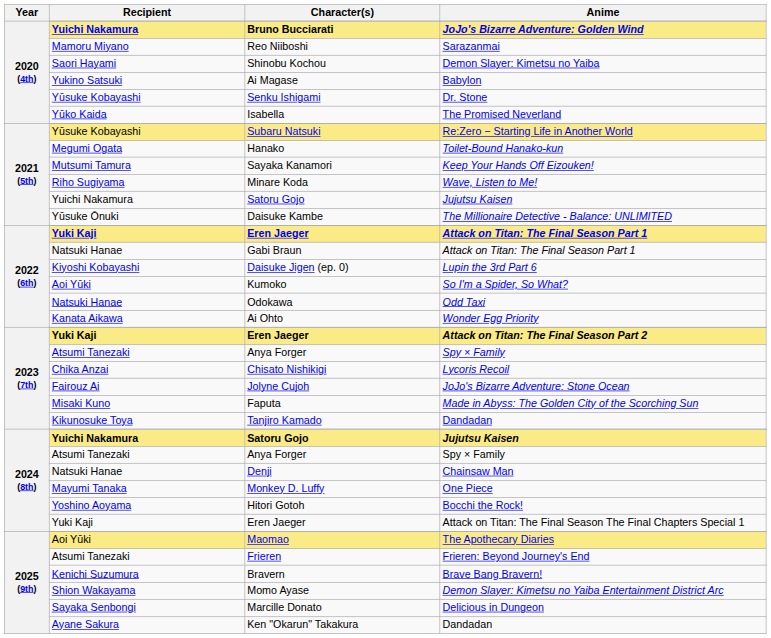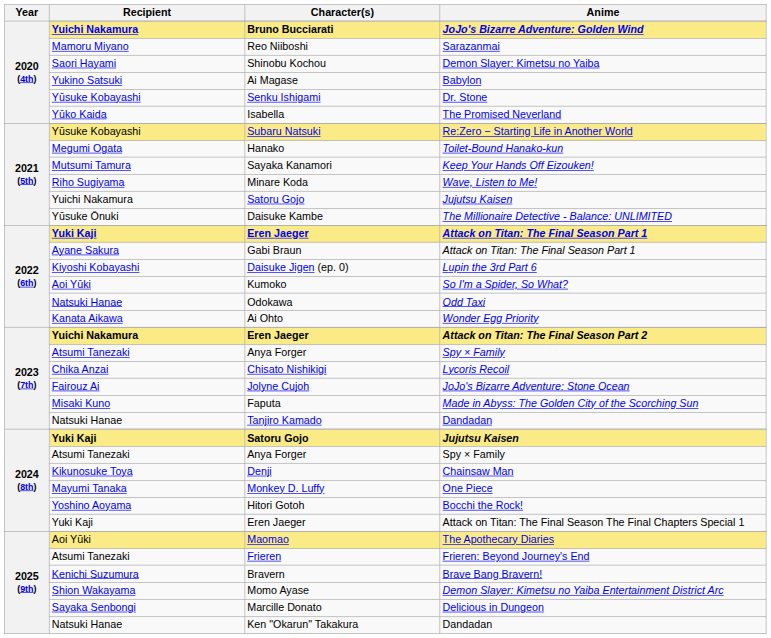 <table class="wikitable" style="width:90%;">
 <tr>
 <th style="width:3%;">Year</th>
 <th style="width:15%;">Recipient</th>
 <th style="width:15%;">Character(s)</th>
 <th style="width:25%;">Anime</th>
 </tr>
 <tr>
 <th rowspan="7" style="text-align:center;">2020 <br><small>(<a href='#'>4th</a>)</small><br></th>
 </tr>
 <tr style="background:#FAEB86;">
 <td><strong><a href='#'>Yuichi Nakamura</a></strong></td>
 <td><strong>Bruno Bucciarati</strong></td>
 <td><strong><em><a href='#'>JoJo's Bizarre Adventure: Golden Wind</a><em> <strong></td>
 </tr>
 <tr>
 <td><a href='#'>Mamoru Miyano</a></td>
 <td>Reo Niiboshi</td>
 <td></em><a href='#'>Sarazanmai</a><em></td>
 </tr>
 <tr>
 <td><a href='#'>Saori Hayami</a></td>
 <td>Shinobu Kochou</td>
 <td></em><a href='#'>Demon Slayer: Kimetsu no Yaiba</a><em></td>
 </tr>
 <tr>
 <td><a href='#'>Yukino Satsuki</a></td>
 <td>Ai Magase</td>
 <td></em><a href='#'>Babylon</a><em></td>
 </tr>
 <tr>
 <td><a href='#'>Yūsuke Kobayashi</a></td>
 <td><a href='#'>Senku Ishigami</a></td>
 <td></em><a href='#'>Dr. Stone</a><em></td>
 </tr>
 <tr>
 <td><a href='#'>Yūko Kaida</a></td>
 <td>Isabella</td>
 <td></em><a href='#'>The Promised Neverland</a><em></td>
 </tr>
 <tr>
 <th rowspan="7" style="text-align:center;">2021<br><small>(<a href='#'>5th</a>)</small><br></th>
 </tr>
 <tr style="background:#FAEB86;">
 <td></strong>Yūsuke Kobayashi<strong></td>
 <td></strong><a href='#'>Subaru Natsuki</a><strong></td>
 <td></em></strong><a href='#'>Re:Zero − Starting Life in Another World</a></em> </strong></td>
 </tr>
 <tr>
 <td><a href='#'>Megumi Ogata</a></td>
 <td>Hanako</td>
 <td><em><a href='#'>Toilet-Bound Hanako-kun</a></em></td>
 </tr>
 <tr>
 <td><a href='#'>Mutsumi Tamura</a></td>
 <td>Sayaka Kanamori</td>
 <td><em><a href='#'>Keep Your Hands Off Eizouken!</a></em></td>
 </tr>
 <tr>
 <td><a href='#'>Riho Sugiyama</a></td>
 <td>Minare Koda</td>
 <td><em><a href='#'>Wave, Listen to Me!</a></em></td>
 </tr>
 <tr>
 <td>Yuichi Nakamura</td>
 <td><a href='#'>Satoru Gojo</a></td>
 <td><em><a href='#'>Jujutsu Kaisen</a></em></td>
 </tr>
 <tr>
 <td>Yūsuke Ōnuki</td>
 <td>Daisuke Kambe</td>
 <td><em><a href='#'>The Millionaire Detective - Balance: UNLIMITED</a></em></td>
 </tr>
 <tr>
 <th rowspan="7" style="text-align:center;">2022<br><small>(<a href='#'>6th</a>)</small><br></th>
 </tr>
 <tr style="background:#FAEB86;">
 <td><strong><a href='#'>Yuki Kaji</a></strong></td>
 <td><strong><a href='#'>Eren Jaeger</a></strong></td>
 <td><strong><em><a href='#'>Attack on Titan: The Final Season Part 1</a></em></strong></td>
 </tr>
 <tr>
-<td>Natsuki Hanae</td>
+<td><a href='#'>Ayane Sakura</a></td>
 <td>Gabi Braun</td>
 <td><em>Attack on Titan: The Final Season Part 1</em></td>
 </tr>
 <tr>
 <td><a href='#'>Kiyoshi Kobayashi</a></td>
 <td><a href='#'>Daisuke Jigen</a> (ep. 0)</td>
 <td><em><a href='#'>Lupin the 3rd Part 6</a></em></td>
 </tr>
 <tr>
 <td><a href='#'>Aoi Yūki</a></td>
 <td>Kumoko</td>
 <td><em><a href='#'>So I'm a Spider, So What?</a></em></td>
 </tr>
 <tr>
 <td><a href='#'>Natsuki Hanae</a></td>
 <td>Odokawa</td>
 <td><em><a href='#'>Odd Taxi</a></em></td>
 </tr>
 <tr>
 <td><a href='#'>Kanata Aikawa</a></td>
 <td>Ai Ohto</td>
 <td><em><a href='#'>Wonder Egg Priority</a></em></td>
 </tr>
 <tr>
 <th rowspan="7" style="text-align:center;">2023<br><small>(<a href='#'>7th</a>)</small><br></th>
 </tr>
 <tr style="background:#FAEB86;">
-<td><strong>Yuki Kaji</strong></td>
+<td><strong>Yuichi Nakamura</strong></td>
 <td><strong>Eren Jaeger</strong></td>
 <td><strong><em>Attack on Titan: The Final Season Part 2</em></strong></td>
 </tr>
 <tr>
 <td><a href='#'>Atsumi Tanezaki</a></td>
 <td>Anya Forger</td>
 <td><em><a href='#'>Spy × Family</a></em></td>
 </tr>
 <tr>
 <td><a href='#'>Chika Anzai</a></td>
 <td><a href='#'>Chisato Nishikigi</a></td>
 <td><em><a href='#'>Lycoris Recoil</a></em></td>
 </tr>
 <tr>
 <td><a href='#'>Fairouz Ai</a></td>
 <td><a href='#'>Jolyne Cujoh</a></td>
 <td><em><a href='#'>JoJo's Bizarre Adventure: Stone Ocean</a></em></td>
 </tr>
 <tr>
 <td><a href='#'>Misaki Kuno</a></td>
 <td>Faputa</td>
 <td><em><a href='#'>Made in Abyss: The Golden City of the Scorching Sun</a></em></td>
 </tr>
 <tr>
-<td><a href='#'>Kikunosuke Toya</a></td>
+<td>Natsuki Hanae</td>
 <td><a href='#'>Tanjiro Kamado</a></td>
 <td></em><a href='#'>Dandadan</a><em></td>
 </tr>
 <tr>
 <th rowspan="7" style="text-align:center;">2024<br><small>(<a href='#'>8th</a>)</small><br></th>
 </tr>
 <tr style="background:#FAEB86;">
-<td><strong>Yuichi Nakamura</strong></td>
+<td><strong>Yuki Kaji</strong></td>
 <td><strong>Satoru Gojo</strong></td>
 <td><strong><em>Jujutsu Kaisen<em> <strong></td>
 </tr>
 <tr>
 <td>Atsumi Tanezaki</td>
 <td>Anya Forger</td>
 <td></em>Spy × Family<em> </td>
 </tr>
 <tr>
-<td>Natsuki Hanae</td>
+<td><a href='#'>Kikunosuke Toya</a></td>
 <td><a href='#'>Denji</a></td>
 <td></em><a href='#'>Chainsaw Man</a><em></td>
 </tr>
 <tr>
 <td><a href='#'>Mayumi Tanaka</a></td>
 <td><a href='#'>Monkey D. Luffy</a></td>
 <td></em><a href='#'>One Piece</a><em></td>
 </tr>
 <tr>
 <td><a href='#'>Yoshino Aoyama</a></td>
 <td>Hitori Gotoh</td>
 <td></em><a href='#'>Bocchi the Rock!</a><em></td>
 </tr>
 <tr>
 <td>Yuki Kaji</td>
 <td>Eren Jaeger</td>
 <td></em>Attack on Titan: The Final Season The Final Chapters Special 1<em></td>
 </tr>
 <tr>
 <th rowspan="7" style="text-align:center;">2025<br><small>(<a href='#'>9th</a>)</small><br></th>
 </tr>
 <tr style="background:#FAEB86;">
 <td></strong>Aoi Yūki<strong></td>
 <td></strong><a href='#'>Maomao</a><strong></td>
 <td></em></strong><a href='#'>The Apothecary Diaries</a><strong><em></td>
 </tr>
 <tr>
 <td>Atsumi Tanezaki</td>
 <td><a href='#'>Frieren</a></td>
 <td></em><a href='#'>Frieren: Beyond Journey's End</a><em></td>
 </tr>
 <tr>
 <td><a href='#'>Kenichi Suzumura</a></td>
 <td>Bravern</td>
 <td></em><a href='#'>Brave Bang Bravern!</a><em></td>
 </tr>
 <tr>
 <td><a href='#'>Shion Wakayama</a></td>
 <td>Momo Ayase</td>
 <td><em><a href='#'>Demon Slayer: Kimetsu no Yaiba Entertainment District Arc</a></em></td>
 </tr>
 <tr>
 <td><a href='#'>Sayaka Senbongi</a></td>
 <td>Marcille Donato</td>
 <td></em><a href='#'>Delicious in Dungeon</a><em></td>
 </tr>
 <tr>
-<td><a href='#'>Ayane Sakura</a></td>
+<td>Natsuki Hanae</td>
 <td>Ken "Okarun" Takakura</td>
 <td></em>Dandadan<em></td>
 </tr>
 </table>
